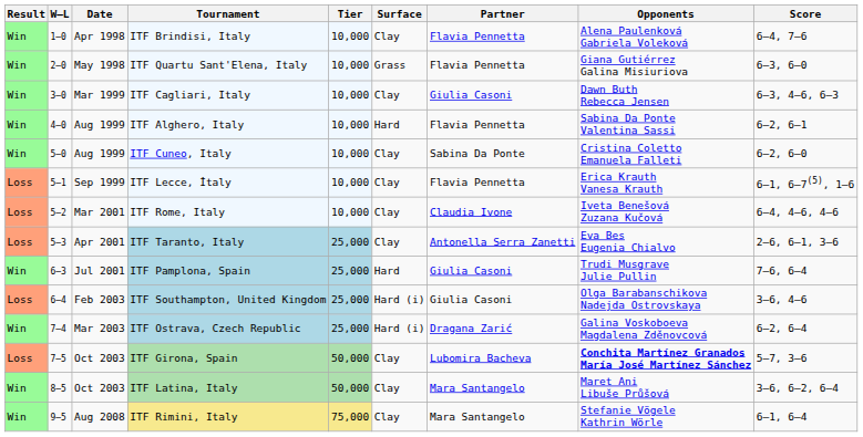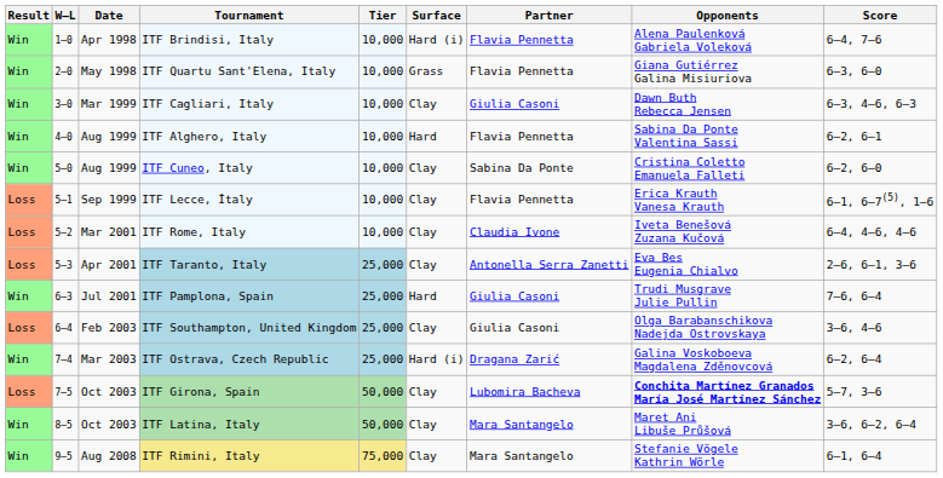 <table class="sortable wikitable">
 <tr>
 <th>Result</th>
 <th class="unsortable">W–L</th>
 <th>Date</th>
 <th>Tournament</th>
 <th>Tier</th>
 <th>Surface</th>
 <th>Partner</th>
 <th>Opponents</th>
 <th class="unsortable">Score</th>
 </tr>
 <tr>
 <td style="background:#98fb98;">Win</td>
 <td><small>1–0</small></td>
 <td>Apr 1998</td>
 <td bgcolor="f0f8ff">ITF Brindisi, Italy</td>
 <td bgcolor="f0f8ff">10,000</td>
-<td>Clay</td>
+<td>Hard (i)</td>
 <td> <a href='#'>Flavia Pennetta</a></td>
 <td> <a href='#'>Alena Paulenková</a> <br>  <a href='#'>Gabriela Voleková</a></td>
 <td>6–4, 7–6</td>
 </tr>
 <tr>
 <td style="background:#98fb98;">Win</td>
 <td><small>2–0</small></td>
 <td>May 1998</td>
 <td bgcolor="f0f8ff">ITF Quartu Sant'Elena, Italy</td>
 <td bgcolor="f0f8ff">10,000</td>
 <td>Grass</td>
 <td> Flavia Pennetta</td>
 <td> <a href='#'>Giana Gutiérrez</a> <br>  Galina Misiuriova</td>
 <td>6–3, 6–0</td>
 </tr>
 <tr>
 <td style="background:#98fb98;">Win</td>
 <td><small>3–0</small></td>
 <td>Mar 1999</td>
 <td bgcolor="f0f8ff">ITF Cagliari, Italy</td>
 <td bgcolor="f0f8ff">10,000</td>
 <td>Clay</td>
 <td> <a href='#'>Giulia Casoni</a></td>
 <td> <a href='#'>Dawn Buth</a> <br>  <a href='#'>Rebecca Jensen</a></td>
 <td>6–3, 4–6, 6–3</td>
 </tr>
 <tr>
 <td style="background:#98fb98;">Win</td>
 <td><small>4–0</small></td>
 <td>Aug 1999</td>
 <td bgcolor="f0f8ff">ITF Alghero, Italy</td>
 <td bgcolor="f0f8ff">10,000</td>
 <td>Hard</td>
 <td> Flavia Pennetta</td>
 <td> <a href='#'>Sabina Da Ponte</a> <br>  <a href='#'>Valentina Sassi</a></td>
 <td>6–2, 6–1</td>
 </tr>
 <tr>
 <td style="background:#98fb98;">Win</td>
 <td><small>5–0</small></td>
 <td>Aug 1999</td>
 <td bgcolor="f0f8ff"><a href='#'>ITF Cuneo</a>, Italy</td>
 <td bgcolor="f0f8ff">10,000</td>
 <td>Clay</td>
 <td> Sabina Da Ponte</td>
 <td> <a href='#'>Cristina Coletto</a> <br>  <a href='#'>Emanuela Falleti</a></td>
 <td>6–2, 6–0</td>
 </tr>
 <tr>
 <td style="background:#ffa07a;">Loss</td>
 <td><small>5–1</small></td>
 <td>Sep 1999</td>
 <td bgcolor="f0f8ff">ITF Lecce, İtaly</td>
 <td bgcolor="f0f8ff">10,000</td>
 <td>Clay</td>
 <td> Flavia Pennetta</td>
 <td> <a href='#'>Erica Krauth</a> <br>  <a href='#'>Vanesa Krauth</a></td>
 <td>6–1, 6–7<sup>(5)</sup>, 1–6</td>
 </tr>
 <tr>
 <td style="background:#ffa07a;">Loss</td>
 <td><small>5–2</small></td>
 <td>Mar 2001</td>
 <td bgcolor="f0f8ff">ITF Rome, Italy</td>
 <td bgcolor="f0f8ff">10,000</td>
 <td>Clay</td>
 <td> <a href='#'>Claudia Ivone</a></td>
 <td> <a href='#'>Iveta Benešová</a> <br>  <a href='#'>Zuzana Kučová</a></td>
 <td>6–4, 4–6, 4–6</td>
 </tr>
 <tr>
 <td style="background:#ffa07a;">Loss</td>
 <td><small>5–3</small></td>
 <td>Apr 2001</td>
 <td bgcolor="lightblue">ITF Taranto, Italy</td>
 <td bgcolor="lightblue">25,000</td>
 <td>Clay</td>
 <td> <a href='#'>Antonella Serra Zanetti</a></td>
 <td> <a href='#'>Eva Bes</a> <br>  <a href='#'>Eugenia Chialvo</a></td>
 <td>2–6, 6–1, 3–6</td>
 </tr>
 <tr>
 <td bgcolor="98FB98">Win</td>
 <td><small>6–3</small></td>
 <td>Jul 2001</td>
 <td bgcolor="lightblue">ITF Pamplona, Spain</td>
 <td bgcolor="lightblue">25,000</td>
 <td>Hard</td>
 <td> <a href='#'>Giulia Casoni</a></td>
 <td> <a href='#'>Trudi Musgrave</a> <br>  <a href='#'>Julie Pullin</a></td>
 <td>7–6, 6–4</td>
 </tr>
 <tr>
 <td bgcolor="FFA07A">Loss</td>
 <td><small>6–4</small></td>
 <td>Feb 2003</td>
 <td bgcolor="lightblue">ITF Southampton, United Kingdom</td>
 <td bgcolor="lightblue">25,000</td>
-<td>Hard (i)</td>
+<td>Clay</td>
 <td> Giulia Casoni</td>
 <td> <a href='#'>Olga Barabanschikova</a> <br>  <a href='#'>Nadejda Ostrovskaya</a></td>
 <td>3–6, 4–6</td>
 </tr>
 <tr>
 <td style="background:#98fb98;">Win</td>
 <td><small>7–4</small></td>
 <td>Mar 2003</td>
 <td bgcolor="lightblue">ITF Ostrava, Czech Republic</td>
 <td bgcolor="lightblue">25,000</td>
 <td>Hard (i)</td>
 <td> <a href='#'>Dragana Zarić</a></td>
 <td> <a href='#'>Galina Voskoboeva</a> <br>  <a href='#'>Magdalena Zděnovcová</a></td>
 <td>6–2, 6–4</td>
 </tr>
 <tr>
 <td bgcolor="FFA07A">Loss</td>
 <td><small>7–5</small></td>
 <td>Oct 2003</td>
 <td bgcolor="#addfad">ITF Girona, Spain</td>
 <td bgcolor="#addfad">50,000</td>
 <td>Clay</td>
 <td> <a href='#'>Lubomira Bacheva</a></td>
 <td><strong> <a href='#'>Conchita Martínez Granados</a> <br>  <a href='#'>María José Martínez Sánchez</a></strong></td>
 <td>5–7, 3–6</td>
 </tr>
 <tr>
 <td bgcolor="98FB98">Win</td>
 <td><small>8–5</small></td>
 <td>Oct 2003</td>
 <td bgcolor="#addfad">ITF Latina, Italy</td>
 <td bgcolor="#addfad">50,000</td>
 <td>Clay</td>
 <td> <a href='#'>Mara Santangelo</a></td>
 <td> <a href='#'>Maret Ani</a> <br>  <a href='#'>Libuše Průšová</a></td>
 <td>3–6, 6–2, 6–4</td>
 </tr>
 <tr>
 <td bgcolor="98FB98">Win</td>
 <td><small>9–5</small></td>
 <td>Aug 2008</td>
 <td style="background:#f7e98e;">ITF Rimini, Italy</td>
 <td style="background:#f7e98e;">75,000</td>
 <td>Clay</td>
 <td> Mara Santangelo</td>
 <td> <a href='#'>Stefanie Vögele</a> <br>  <a href='#'>Kathrin Wörle</a></td>
 <td>6–1, 6–4</td>
 </tr>
 </table>
